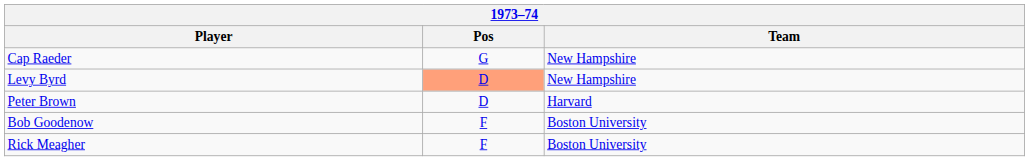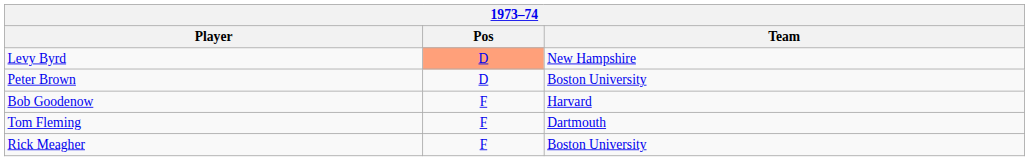 <table class="wikitable" width=95%>
 <tr>
 <th colspan=3><a href='#'>1973–74</a></th>
 </tr>
 <tr>
 <th>Player</th>
 <th>Pos</th>
 <th>Team</th>
 </tr>
 <tr>
-<td><a href='#'>Cap Raeder</a></td>
-<td align=center><a href='#'>G</a></td>
-<td><a href='#'>New Hampshire</a></td>
-</tr>
-<tr>
 <td><a href='#'>Levy Byrd</a></td>
 <td align=center style="background: lightsalmon;"><a href='#'>D</a></td>
 <td><a href='#'>New Hampshire</a></td>
 </tr>
 <tr>
 <td><a href='#'>Peter Brown</a></td>
 <td align=center><a href='#'>D</a></td>
-<td><a href='#'>Harvard</a></td>
+<td><a href='#'>Boston University</a></td>
 </tr>
 <tr>
 <td><a href='#'>Bob Goodenow</a></td>
 <td align=center><a href='#'>F</a></td>
-<td><a href='#'>Boston University</a></td>
+<td><a href='#'>Harvard</a></td>
+</tr>
+<tr>
+<td><a href='#'>Tom Fleming</a></td>
+<td align=center><a href='#'>F</a></td>
+<td><a href='#'>Dartmouth</a></td>
 </tr>
 <tr>
 <td><a href='#'>Rick Meagher</a></td>
 <td align=center><a href='#'>F</a></td>
 <td><a href='#'>Boston University</a></td>
 </tr>
 </table>
